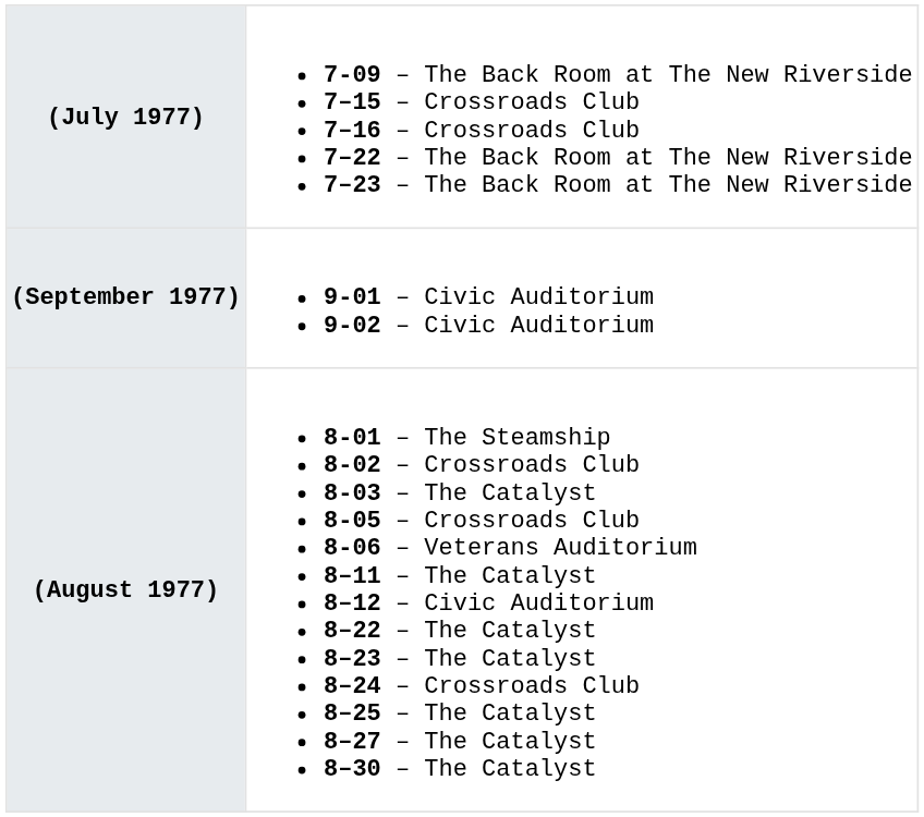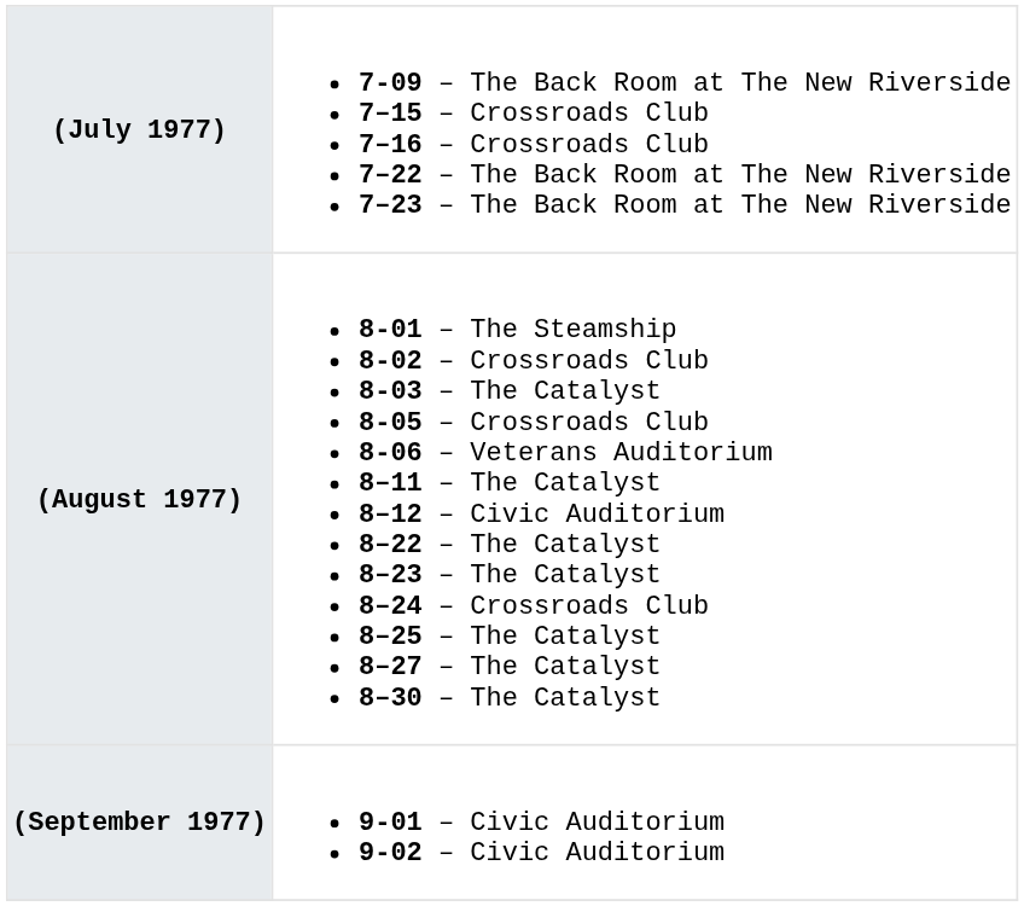 <table class="toccolours" border=1 cellpadding=2 cellspacing=0 style="float: width: 375px; margin: 0 0 1em 1em; border-collapse: collapse; border: 1px solid #E2E2E2;">
 <tr>
 <th bgcolor="#E7EBEE">(July 1977)</th>
 <td><br><ul><li><strong>7-09</strong> – The Back Room at The New Riverside</li><li><strong>7–15</strong> – Crossroads Club</li><li><strong>7–16</strong> – Crossroads Club</li><li><strong>7–22</strong> – The Back Room at The New Riverside</li><li><strong>7–23</strong> – The Back Room at The New Riverside</li></ul></td>
 </tr>
 <tr>
+<th bgcolor="#E7EBEE">(August 1977)</th>
+<td><br><ul><li><strong>8-01</strong> – The Steamship</li><li><strong>8-02</strong> – Crossroads Club</li><li><strong>8-03</strong> – The Catalyst</li><li><strong>8-05</strong> – Crossroads Club</li><li><strong>8-06</strong> – Veterans Auditorium</li><li><strong>8–11</strong> – The Catalyst</li><li><strong>8–12</strong> – Civic Auditorium</li><li><strong>8–22</strong> – The Catalyst</li><li><strong>8–23</strong> – The Catalyst</li><li><strong>8–24</strong> – Crossroads Club</li><li><strong>8–25</strong> – The Catalyst</li><li><strong>8–27</strong> – The Catalyst</li><li><strong>8–30</strong> – The Catalyst</li></ul></td>
+</tr>
+<tr>
 <th bgcolor="#E7EBEE">(September 1977)</th>
 <td><br><ul><li><strong>9-01</strong> – Civic Auditorium</li><li><strong>9-02</strong> – Civic Auditorium</li></ul></td>
 </tr>
-<tr>
-<th bgcolor="#E7EBEE">(August 1977)</th>
-<td><br><ul><li><strong>8-01</strong> – The Steamship</li><li><strong>8-02</strong> – Crossroads Club</li><li><strong>8-03</strong> – The Catalyst</li><li><strong>8-05</strong> – Crossroads Club</li><li><strong>8-06</strong> – Veterans Auditorium</li><li><strong>8–11</strong> – The Catalyst</li><li><strong>8–12</strong> – Civic Auditorium</li><li><strong>8–22</strong> – The Catalyst</li><li><strong>8–23</strong> – The Catalyst</li><li><strong>8–24</strong> – Crossroads Club</li><li><strong>8–25</strong> – The Catalyst</li><li><strong>8–27</strong> – The Catalyst</li><li><strong>8–30</strong> – The Catalyst</li></ul></td>
-</tr>
 </table>
